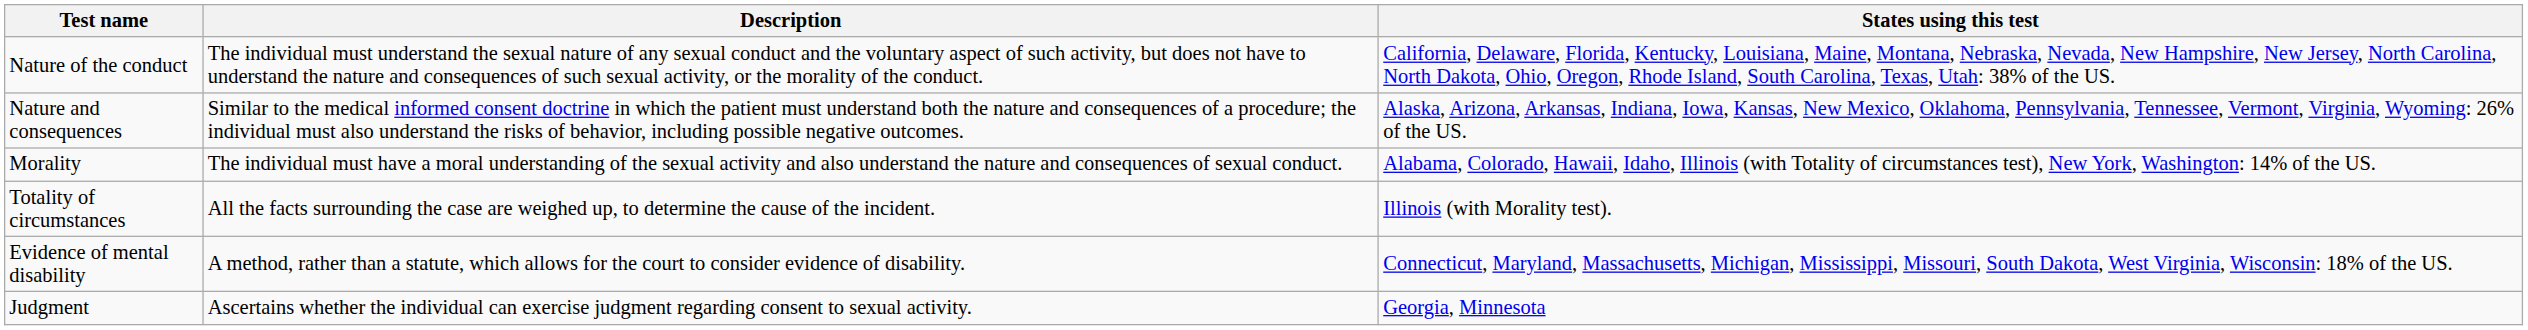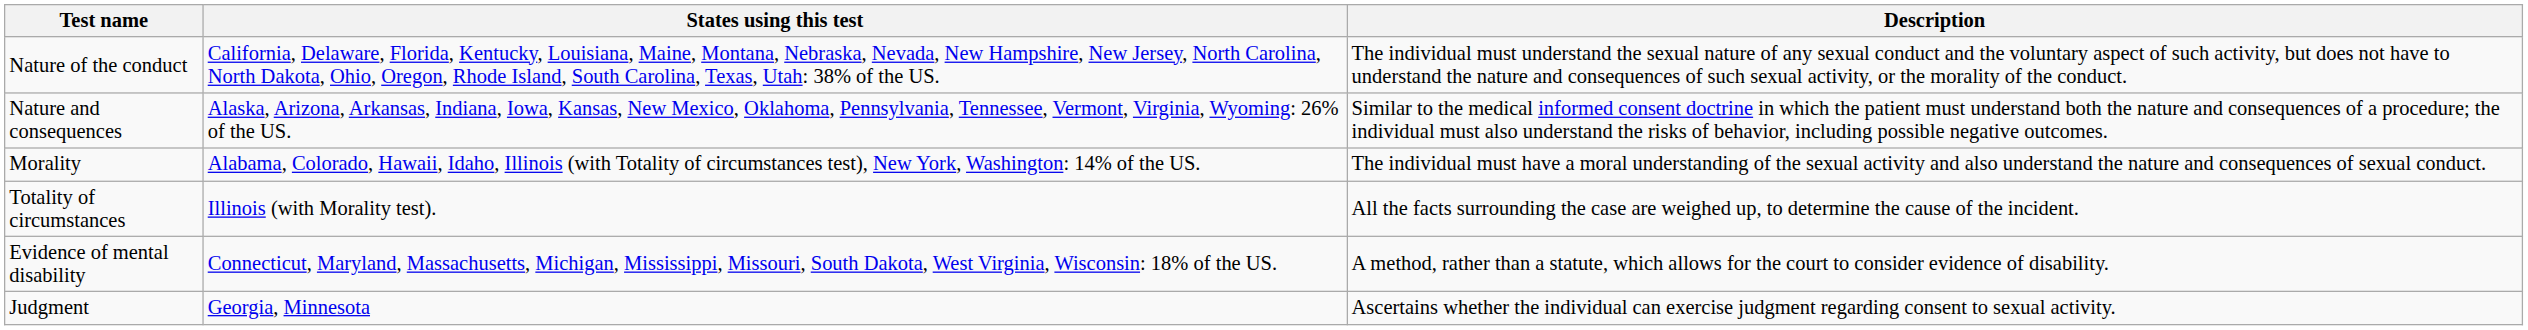 <table class="wikitable">
 <tr>
 <th>Test name</th>
+<th>States using this test</th>
 <th>Description</th>
-<th>States using this test</th>
 </tr>
 <tr>
 <td>Nature of the conduct</td>
+<td><a href='#'>California</a>, <a href='#'>Delaware</a>, <a href='#'>Florida</a>, <a href='#'>Kentucky</a>, <a href='#'>Louisiana</a>, <a href='#'>Maine</a>, <a href='#'>Montana</a>, <a href='#'>Nebraska</a>, <a href='#'>Nevada</a>, <a href='#'>New Hampshire</a>, <a href='#'>New Jersey</a>, <a href='#'>North Carolina</a>, <a href='#'>North Dakota</a>, <a href='#'>Ohio</a>, <a href='#'>Oregon</a>, <a href='#'>Rhode Island</a>, <a href='#'>South Carolina</a>, <a href='#'>Texas</a>, <a href='#'>Utah</a>: 38% of the US.</td>
 <td>The individual must understand the sexual nature of any sexual conduct and the voluntary aspect of such activity, but does not have to understand the nature and consequences of such sexual activity, or the morality of the conduct.</td>
-<td><a href='#'>California</a>, <a href='#'>Delaware</a>, <a href='#'>Florida</a>, <a href='#'>Kentucky</a>, <a href='#'>Louisiana</a>, <a href='#'>Maine</a>, <a href='#'>Montana</a>, <a href='#'>Nebraska</a>, <a href='#'>Nevada</a>, <a href='#'>New Hampshire</a>, <a href='#'>New Jersey</a>, <a href='#'>North Carolina</a>, <a href='#'>North Dakota</a>, <a href='#'>Ohio</a>, <a href='#'>Oregon</a>, <a href='#'>Rhode Island</a>, <a href='#'>South Carolina</a>, <a href='#'>Texas</a>, <a href='#'>Utah</a>: 38% of the US.</td>
 </tr>
 <tr>
 <td>Nature and consequences</td>
+<td><a href='#'>Alaska</a>, <a href='#'>Arizona</a>, <a href='#'>Arkansas</a>, <a href='#'>Indiana</a>, <a href='#'>Iowa</a>, <a href='#'>Kansas</a>, <a href='#'>New Mexico</a>, <a href='#'>Oklahoma</a>, <a href='#'>Pennsylvania</a>, <a href='#'>Tennessee</a>, <a href='#'>Vermont</a>, <a href='#'>Virginia</a>, <a href='#'>Wyoming</a>: 26% of the US.</td>
 <td>Similar to the medical <a href='#'>informed consent doctrine</a> in which the patient must understand both the nature and consequences of a procedure; the individual must also understand the risks of behavior, including possible negative outcomes.</td>
-<td><a href='#'>Alaska</a>, <a href='#'>Arizona</a>, <a href='#'>Arkansas</a>, <a href='#'>Indiana</a>, <a href='#'>Iowa</a>, <a href='#'>Kansas</a>, <a href='#'>New Mexico</a>, <a href='#'>Oklahoma</a>, <a href='#'>Pennsylvania</a>, <a href='#'>Tennessee</a>, <a href='#'>Vermont</a>, <a href='#'>Virginia</a>, <a href='#'>Wyoming</a>: 26% of the US.</td>
 </tr>
 <tr>
 <td>Morality</td>
+<td><a href='#'>Alabama</a>, <a href='#'>Colorado</a>, <a href='#'>Hawaii</a>, <a href='#'>Idaho</a>, <a href='#'>Illinois</a> (with Totality of circumstances test), <a href='#'>New York</a>, <a href='#'>Washington</a>: 14% of the US.</td>
 <td>The individual must have a moral understanding of the sexual activity and also understand the nature and consequences of sexual conduct.</td>
-<td><a href='#'>Alabama</a>, <a href='#'>Colorado</a>, <a href='#'>Hawaii</a>, <a href='#'>Idaho</a>, <a href='#'>Illinois</a> (with Totality of circumstances test), <a href='#'>New York</a>, <a href='#'>Washington</a>: 14% of the US.</td>
 </tr>
 <tr>
 <td>Totality of circumstances</td>
+<td><a href='#'>Illinois</a> (with Morality test).</td>
 <td>All the facts surrounding the case are weighed up, to determine the cause of the incident.</td>
-<td><a href='#'>Illinois</a> (with Morality test).</td>
 </tr>
 <tr>
 <td>Evidence of mental disability</td>
+<td><a href='#'>Connecticut</a>, <a href='#'>Maryland</a>, <a href='#'>Massachusetts</a>, <a href='#'>Michigan</a>, <a href='#'>Mississippi</a>, <a href='#'>Missouri</a>, <a href='#'>South Dakota</a>, <a href='#'>West Virginia</a>, <a href='#'>Wisconsin</a>: 18% of the US.</td>
 <td>A method, rather than a statute, which allows for the court to consider evidence of disability.</td>
-<td><a href='#'>Connecticut</a>, <a href='#'>Maryland</a>, <a href='#'>Massachusetts</a>, <a href='#'>Michigan</a>, <a href='#'>Mississippi</a>, <a href='#'>Missouri</a>, <a href='#'>South Dakota</a>, <a href='#'>West Virginia</a>, <a href='#'>Wisconsin</a>: 18% of the US.</td>
 </tr>
 <tr>
 <td>Judgment</td>
+<td><a href='#'>Georgia</a>, <a href='#'>Minnesota</a></td>
 <td>Ascertains whether the individual can exercise judgment regarding consent to sexual activity.</td>
-<td><a href='#'>Georgia</a>, <a href='#'>Minnesota</a></td>
 </tr>
 </table>
